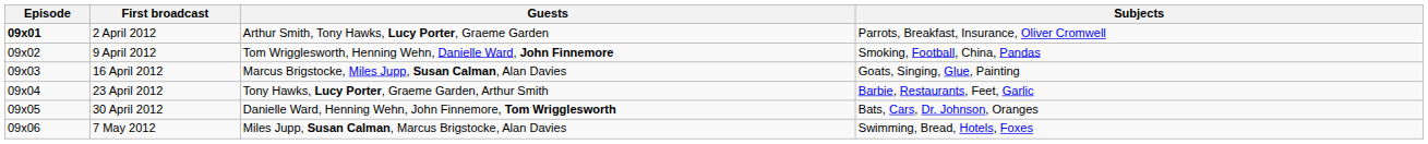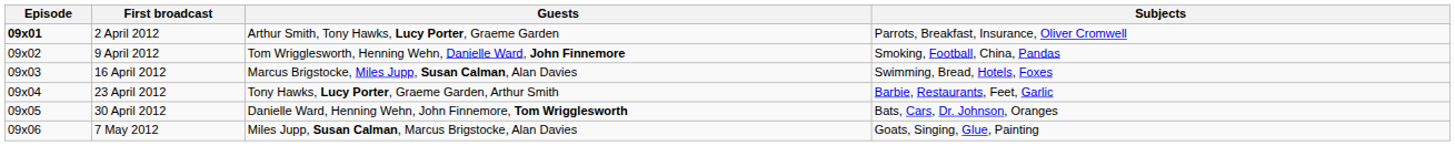 <table class="wikitable" style="width:95%;">
 <tr>
 <th>Episode</th>
 <th>First broadcast</th>
 <th>Guests</th>
 <th style="width:40%;">Subjects</th>
 </tr>
 <tr>
 <td><strong>09x01</strong></td>
 <td>2 April 2012</td>
 <td>Arthur Smith, Tony Hawks, <strong>Lucy Porter</strong>, Graeme Garden</td>
 <td>Parrots, Breakfast, Insurance, <a href='#'>Oliver Cromwell</a></td>
 </tr>
 <tr>
 <td>09x02</td>
 <td>9 April 2012</td>
 <td>Tom Wrigglesworth, Henning Wehn, <a href='#'>Danielle Ward</a>, <strong>John Finnemore</strong></td>
 <td>Smoking, <a href='#'>Football</a>, China, <a href='#'>Pandas</a></td>
 </tr>
 <tr>
 <td>09x03</td>
 <td>16 April 2012</td>
 <td>Marcus Brigstocke, <a href='#'>Miles Jupp</a>, <strong>Susan Calman</strong>, Alan Davies</td>
-<td>Goats, Singing, <a href='#'>Glue</a>, Painting</td>
+<td>Swimming, Bread, <a href='#'>Hotels</a>, <a href='#'>Foxes</a></td>
 </tr>
 <tr>
 <td>09x04</td>
 <td>23 April 2012</td>
 <td>Tony Hawks, <strong>Lucy Porter</strong>, Graeme Garden, Arthur Smith</td>
 <td><a href='#'>Barbie</a>, <a href='#'>Restaurants</a>, Feet, <a href='#'>Garlic</a></td>
 </tr>
 <tr>
 <td>09x05</td>
 <td>30 April 2012</td>
 <td>Danielle Ward, Henning Wehn, John Finnemore, <strong>Tom Wrigglesworth</strong></td>
 <td>Bats, <a href='#'>Cars</a>, <a href='#'>Dr. Johnson</a>, Oranges</td>
 </tr>
 <tr>
 <td>09x06</td>
 <td>7 May 2012</td>
 <td>Miles Jupp, <strong>Susan Calman</strong>, Marcus Brigstocke, Alan Davies</td>
-<td>Swimming, Bread, <a href='#'>Hotels</a>, <a href='#'>Foxes</a></td>
+<td>Goats, Singing, <a href='#'>Glue</a>, Painting</td>
 </tr>
 </table>
